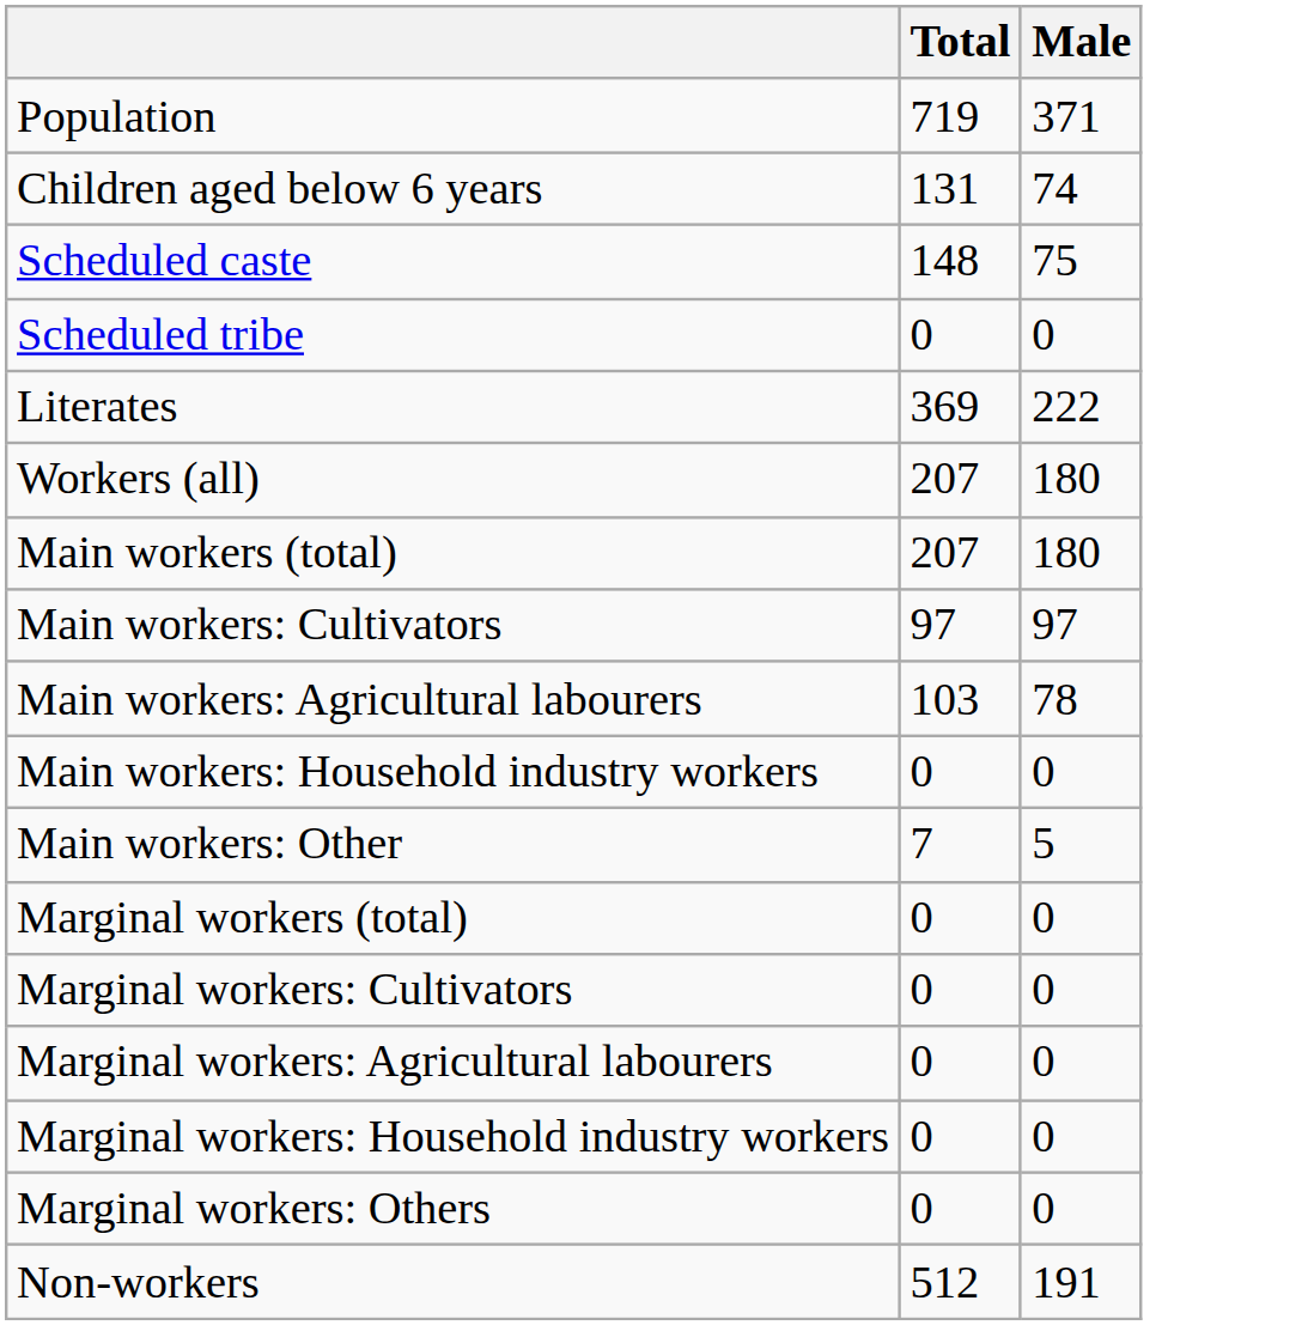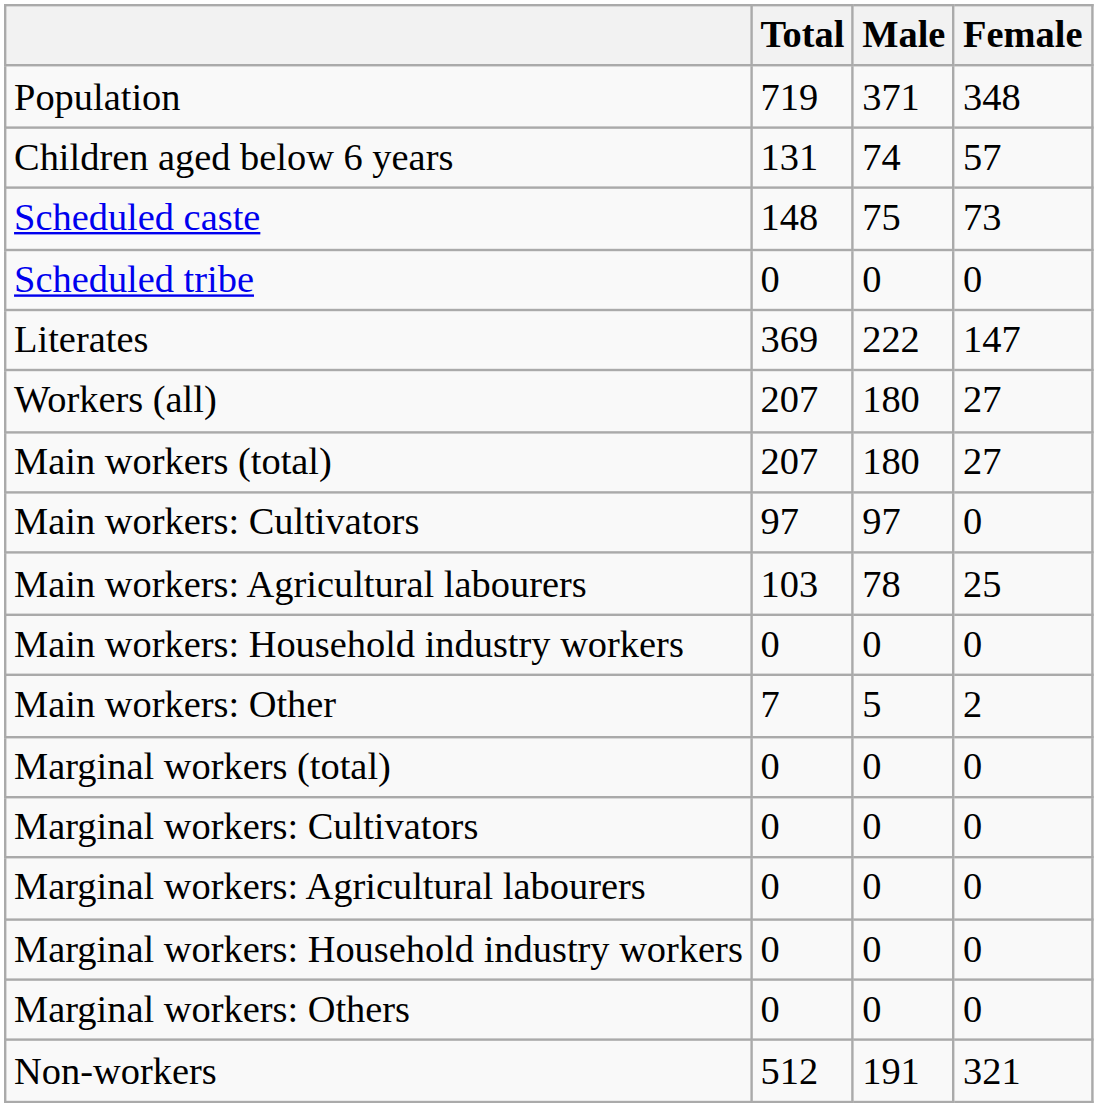 <table class="wikitable sortable">
 <tr>
 <th></th>
 <th>Total</th>
 <th>Male</th>
+<th>Female</th>
 </tr>
 <tr>
 <td>Population</td>
 <td>719</td>
 <td>371</td>
+<td>348</td>
 </tr>
 <tr>
 <td>Children aged below 6 years</td>
 <td>131</td>
 <td>74</td>
+<td>57</td>
 </tr>
 <tr>
 <td><a href='#'>Scheduled caste</a></td>
 <td>148</td>
 <td>75</td>
+<td>73</td>
 </tr>
 <tr>
 <td><a href='#'>Scheduled tribe</a></td>
+<td>0</td>
 <td>0</td>
 <td>0</td>
 </tr>
 <tr>
 <td>Literates</td>
 <td>369</td>
 <td>222</td>
+<td>147</td>
 </tr>
 <tr>
 <td>Workers (all)</td>
 <td>207</td>
 <td>180</td>
+<td>27</td>
 </tr>
 <tr>
 <td>Main workers (total)</td>
 <td>207</td>
 <td>180</td>
+<td>27</td>
 </tr>
 <tr>
 <td>Main workers: Cultivators</td>
 <td>97</td>
 <td>97</td>
+<td>0</td>
 </tr>
 <tr>
 <td>Main workers: Agricultural labourers</td>
 <td>103</td>
 <td>78</td>
+<td>25</td>
 </tr>
 <tr>
 <td>Main workers: Household industry workers</td>
+<td>0</td>
 <td>0</td>
 <td>0</td>
 </tr>
 <tr>
 <td>Main workers: Other</td>
 <td>7</td>
 <td>5</td>
+<td>2</td>
 </tr>
 <tr>
 <td>Marginal workers (total)</td>
+<td>0</td>
 <td>0</td>
 <td>0</td>
 </tr>
 <tr>
 <td>Marginal workers: Cultivators</td>
 <td>0</td>
 <td>0</td>
+<td>0</td>
 </tr>
 <tr>
 <td>Marginal workers: Agricultural labourers</td>
+<td>0</td>
 <td>0</td>
 <td>0</td>
 </tr>
 <tr>
 <td>Marginal workers: Household industry workers</td>
 <td>0</td>
 <td>0</td>
+<td>0</td>
 </tr>
 <tr>
 <td>Marginal workers: Others</td>
+<td>0</td>
 <td>0</td>
 <td>0</td>
 </tr>
 <tr>
 <td>Non-workers</td>
 <td>512</td>
 <td>191</td>
+<td>321</td>
 </tr>
 </table>
